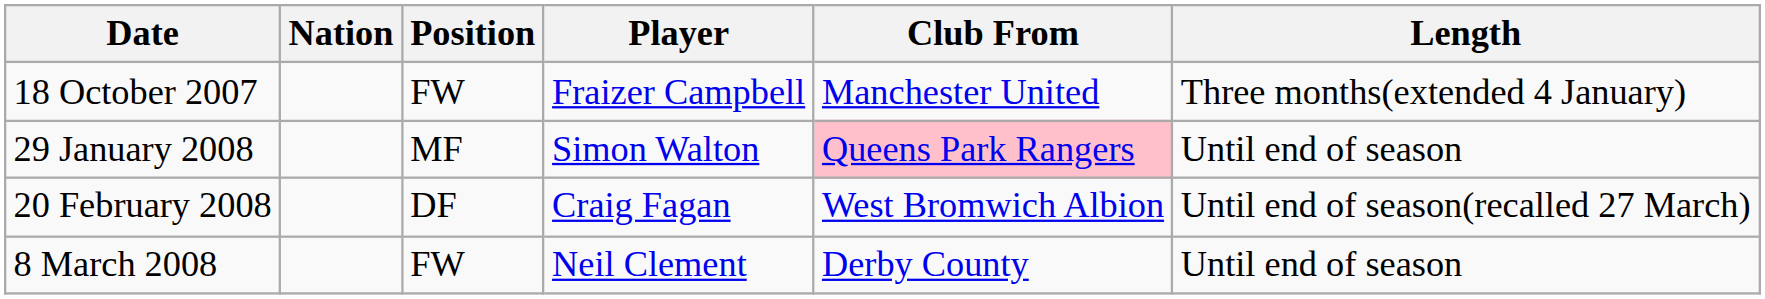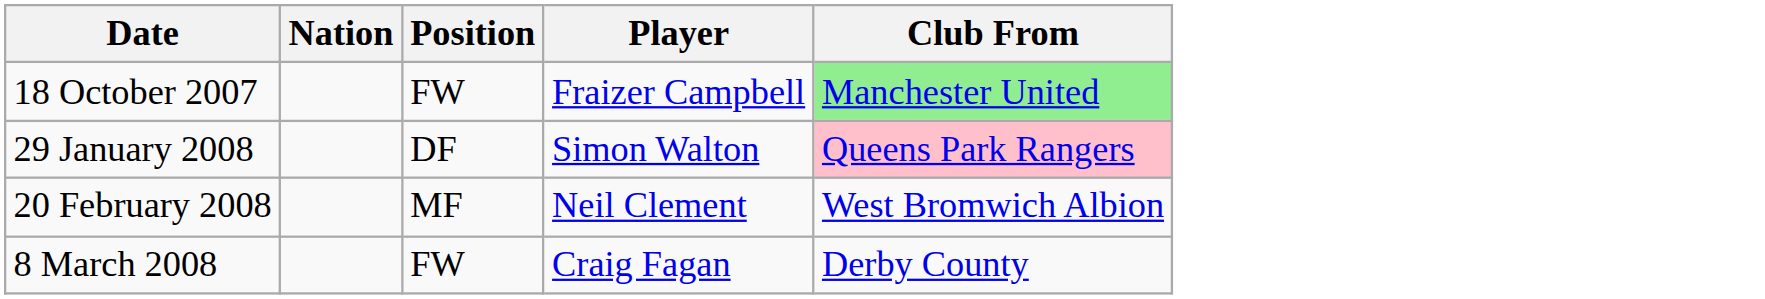 <table class="wikitable">
 <tr>
 <th>Date</th>
 <th>Nation</th>
 <th>Position</th>
 <th>Player</th>
 <th>Club From</th>
-<th>Length</th>
 </tr>
 <tr>
 <td>18 October 2007</td>
 <td></td>
 <td>FW</td>
 <td><a href='#'>Fraizer Campbell</a></td>
-<td><a href='#'>Manchester United</a></td>
-<td>Three months(extended 4 January)</td>
+<td style="background: lightgreen;"><a href='#'>Manchester United</a></td>
 </tr>
 <tr>
 <td>29 January 2008</td>
 <td></td>
-<td>MF</td>
+<td>DF</td>
 <td><a href='#'>Simon Walton</a></td>
 <td style="background: pink;"><a href='#'>Queens Park Rangers</a></td>
-<td>Until end of season</td>
 </tr>
 <tr>
 <td>20 February 2008</td>
 <td></td>
-<td>DF</td>
-<td><a href='#'>Craig Fagan</a></td>
+<td>MF</td>
+<td><a href='#'>Neil Clement</a></td>
 <td><a href='#'>West Bromwich Albion</a></td>
-<td>Until end of season(recalled 27 March)</td>
 </tr>
 <tr>
 <td>8 March 2008</td>
 <td></td>
 <td>FW</td>
-<td><a href='#'>Neil Clement</a></td>
+<td><a href='#'>Craig Fagan</a></td>
 <td><a href='#'>Derby County</a></td>
-<td>Until end of season</td>
 </tr>
 </table>
